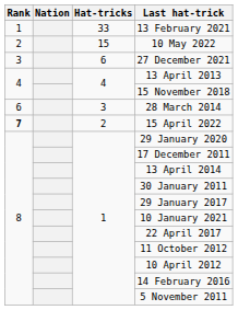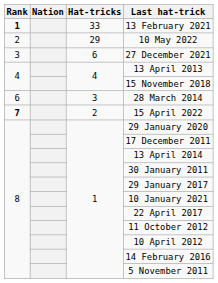 <table class="wikitable sortable plainrowheaders" style="text-align:center">
 <tr>
 <th scope="col">Rank</th>
 <th scope="col">Nation</th>
 <th scope="col">Hat-tricks</th>
 <th scope="col">Last hat-trick</th>
 </tr>
 <tr>
-<td>1</td>
+<td><strong>1</strong></td>
 <th scope="row"></th>
 <td>33</td>
 <td>13 February 2021</td>
 </tr>
 <tr>
 <td>2</td>
 <th scope="row"></th>
-<td>15</td>
+<td>29</td>
 <td>10 May 2022</td>
 </tr>
 <tr>
 <td>3</td>
 <th scope="row"></th>
 <td>6</td>
 <td>27 December 2021</td>
 </tr>
 <tr>
 <td rowspan="2">4</td>
 <th scope="row"></th>
 <td rowspan="2">4</td>
 <td>13 April 2013</td>
 </tr>
 <tr>
 <th scope="row"></th>
 <td>15 November 2018</td>
 </tr>
 <tr>
 <td>6</td>
 <th scope="row"></th>
 <td>3</td>
 <td>28 March 2014</td>
 </tr>
 <tr>
 <td><strong>7</strong></td>
 <th scope="row"></th>
 <td>2</td>
 <td>15 April 2022</td>
 </tr>
 <tr>
 <td rowspan="11">8</td>
 <th scope="row"></th>
 <td rowspan="11">1</td>
 <td>29 January 2020</td>
 </tr>
 <tr>
 <th scope="row"></th>
 <td>17 December 2011</td>
 </tr>
 <tr>
 <th scope="row"></th>
 <td>13 April 2014</td>
 </tr>
 <tr>
 <th scope="row"></th>
 <td>30 January 2011</td>
 </tr>
 <tr>
 <th scope="row"></th>
 <td>29 January 2017</td>
 </tr>
 <tr>
 <th scope="row"></th>
 <td>10 January 2021</td>
 </tr>
 <tr>
 <th scope="row"></th>
 <td>22 April 2017</td>
 </tr>
 <tr>
 <th scope="row"></th>
 <td>11 October 2012</td>
 </tr>
 <tr>
 <th scope="row"></th>
 <td>10 April 2012</td>
 </tr>
 <tr>
 <th scope="row"></th>
 <td>14 February 2016</td>
 </tr>
 <tr>
 <th scope="row"></th>
 <td>5 November 2011</td>
 </tr>
 </table>
